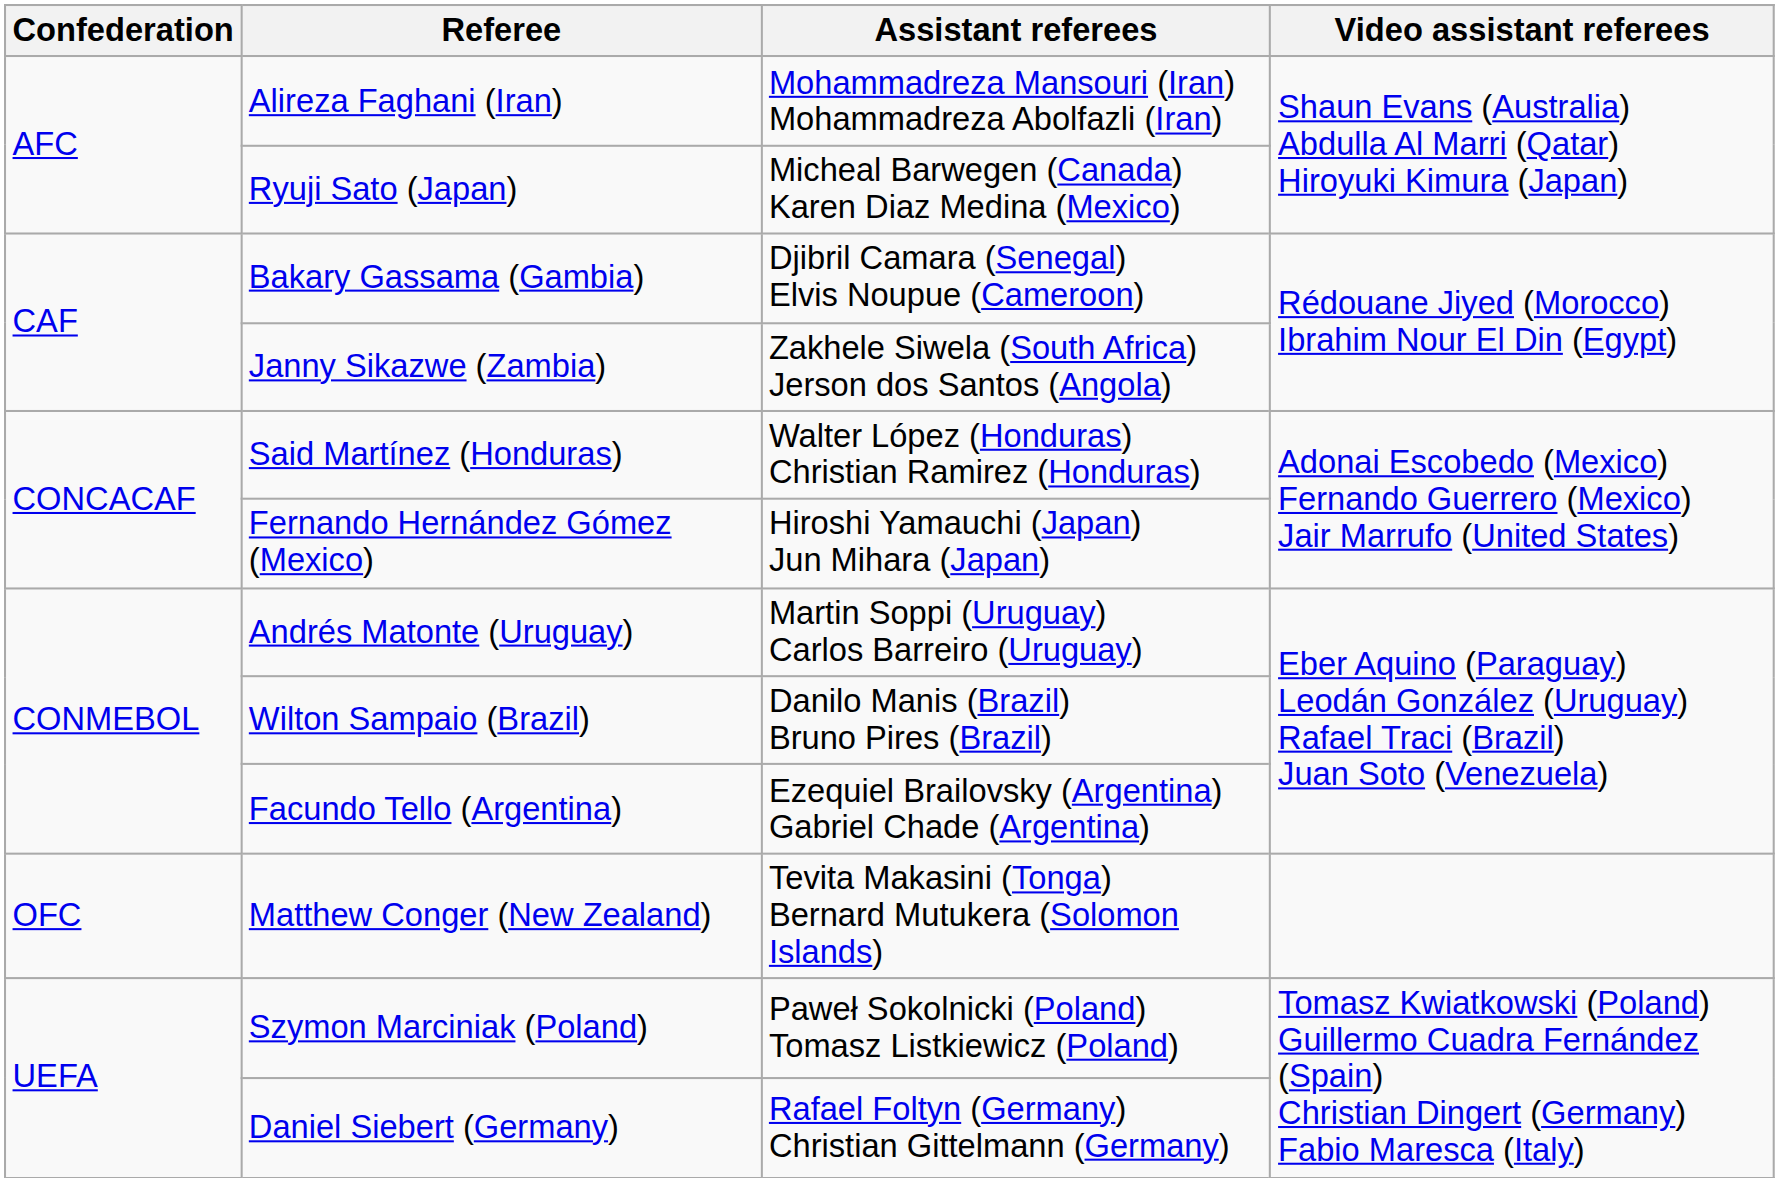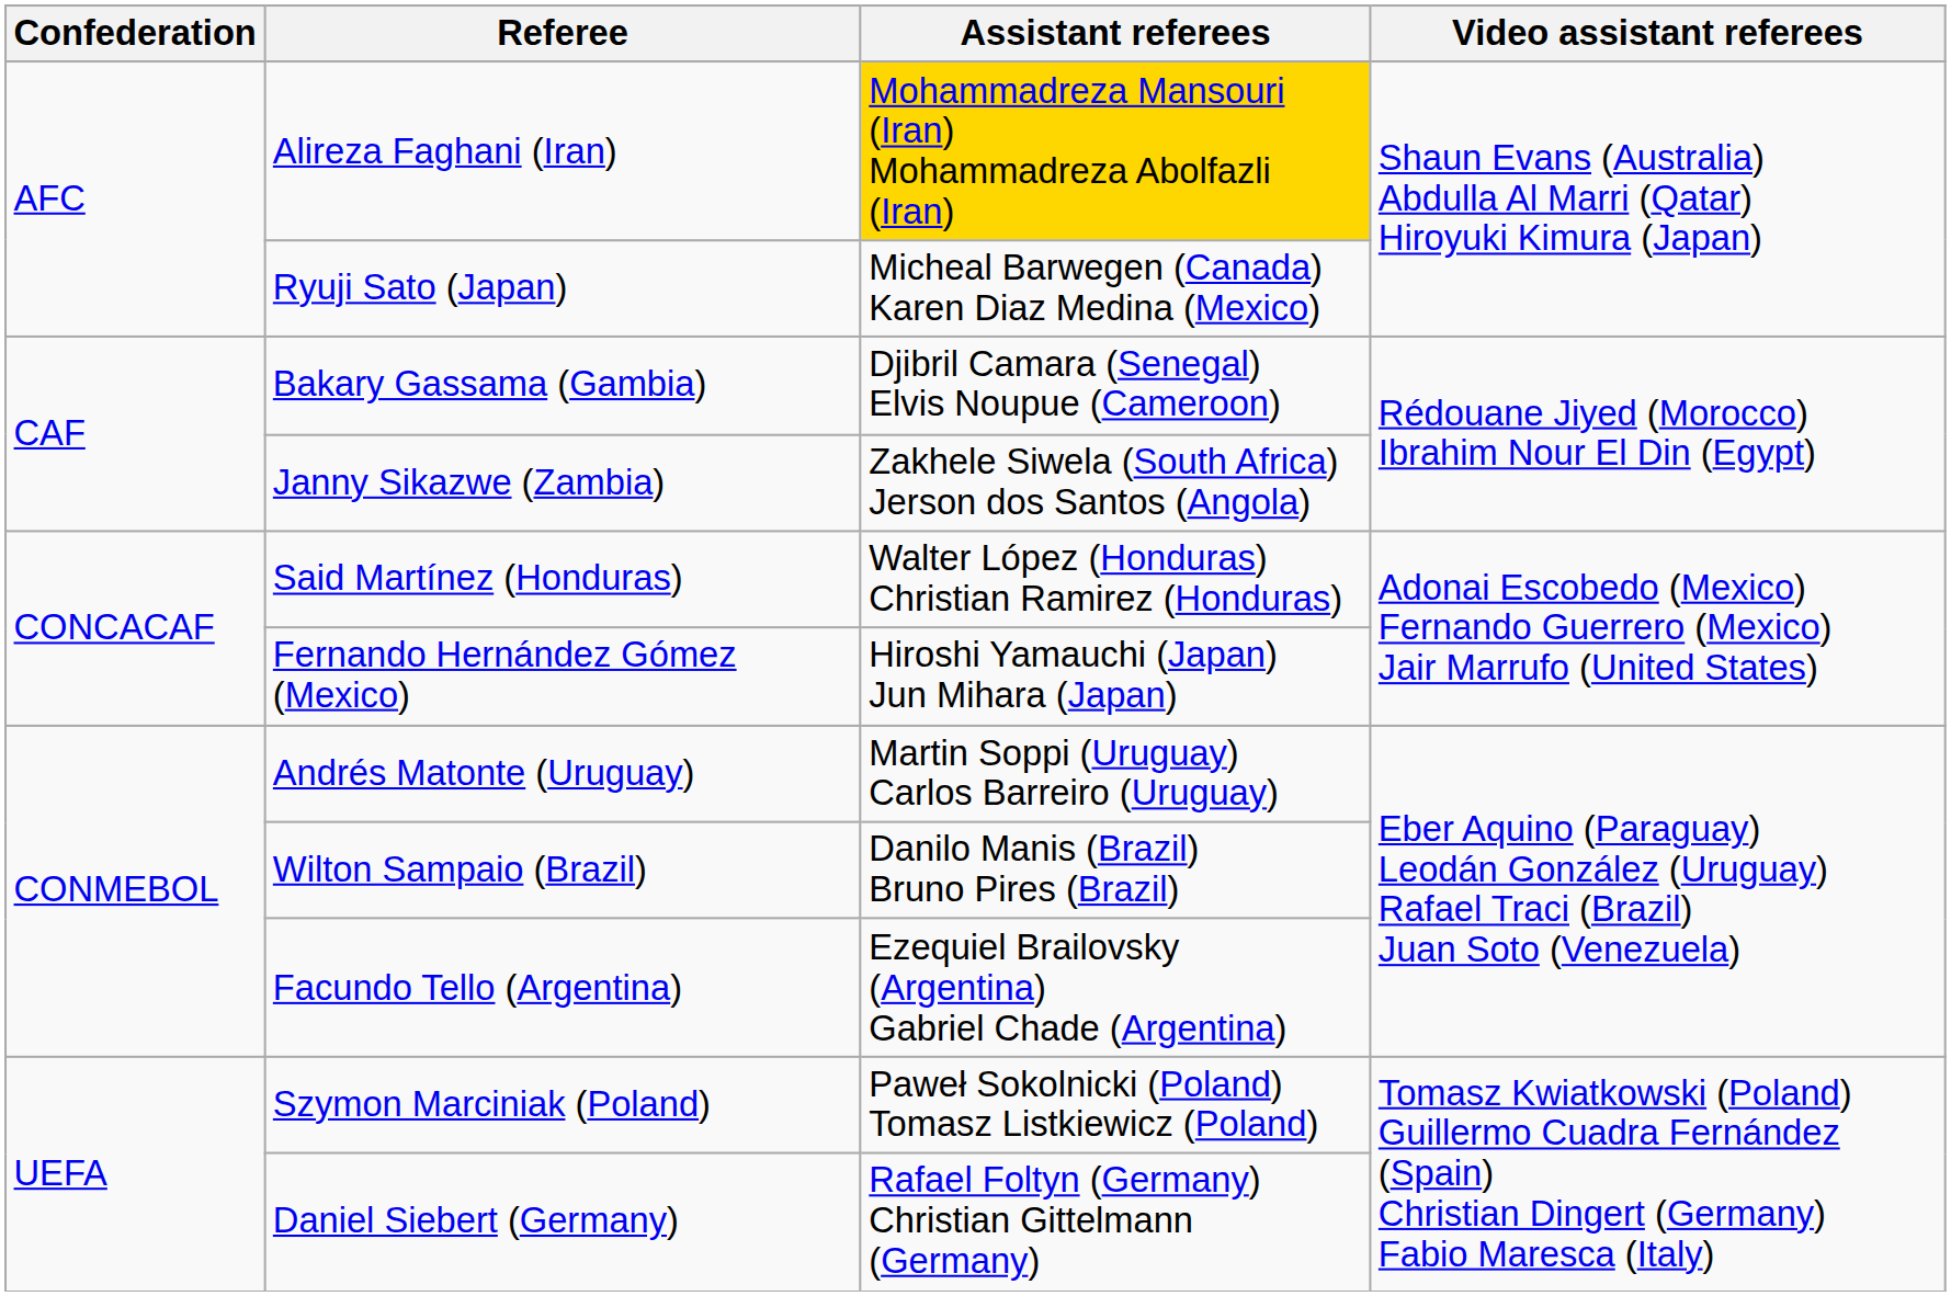 <table class="wikitable">
 <tr>
 <th>Confederation</th>
 <th>Referee</th>
 <th>Assistant referees</th>
 <th>Video assistant referees</th>
 </tr>
 <tr>
 <td rowspan="2"><a href='#'>AFC</a></td>
 <td><a href='#'>Alireza Faghani</a> (<a href='#'>Iran</a>)</td>
-<td><a href='#'>Mohammadreza Mansouri</a> (<a href='#'>Iran</a>)<br>Mohammadreza Abolfazli (<a href='#'>Iran</a>)</td>
+<td style="background: gold;"><a href='#'>Mohammadreza Mansouri</a> (<a href='#'>Iran</a>)<br>Mohammadreza Abolfazli (<a href='#'>Iran</a>)</td>
 <td rowspan="2"><a href='#'>Shaun Evans</a> (<a href='#'>Australia</a>)<br><a href='#'>Abdulla Al Marri</a> (<a href='#'>Qatar</a>)<br><a href='#'>Hiroyuki Kimura</a> (<a href='#'>Japan</a>)</td>
 </tr>
 <tr>
 <td><a href='#'>Ryuji Sato</a> (<a href='#'>Japan</a>)</td>
 <td>Micheal Barwegen (<a href='#'>Canada</a>)<br>Karen Diaz Medina (<a href='#'>Mexico</a>)</td>
 </tr>
 <tr>
 <td rowspan="2"><a href='#'>CAF</a></td>
 <td><a href='#'>Bakary Gassama</a> (<a href='#'>Gambia</a>)</td>
 <td>Djibril Camara (<a href='#'>Senegal</a>)<br>Elvis Noupue (<a href='#'>Cameroon</a>)</td>
 <td rowspan="2"><a href='#'>Rédouane Jiyed</a> (<a href='#'>Morocco</a>)<br><a href='#'>Ibrahim Nour El Din</a> (<a href='#'>Egypt</a>)</td>
 </tr>
 <tr>
 <td><a href='#'>Janny Sikazwe</a> (<a href='#'>Zambia</a>)</td>
 <td>Zakhele Siwela (<a href='#'>South Africa</a>)<br>Jerson dos Santos (<a href='#'>Angola</a>)</td>
 </tr>
 <tr>
 <td rowspan="2"><a href='#'>CONCACAF</a></td>
 <td><a href='#'>Said Martínez</a> (<a href='#'>Honduras</a>)</td>
 <td>Walter López (<a href='#'>Honduras</a>)<br>Christian Ramirez (<a href='#'>Honduras</a>)</td>
 <td rowspan="2"><a href='#'>Adonai Escobedo</a> (<a href='#'>Mexico</a>)<br><a href='#'>Fernando Guerrero</a> (<a href='#'>Mexico</a>)<br><a href='#'>Jair Marrufo</a> (<a href='#'>United States</a>)</td>
 </tr>
 <tr>
 <td><a href='#'>Fernando Hernández Gómez</a> (<a href='#'>Mexico</a>)</td>
 <td>Hiroshi Yamauchi (<a href='#'>Japan</a>)<br>Jun Mihara (<a href='#'>Japan</a>)</td>
 </tr>
 <tr>
 <td rowspan="3"><a href='#'>CONMEBOL</a></td>
 <td><a href='#'>Andrés Matonte</a> (<a href='#'>Uruguay</a>)</td>
 <td>Martin Soppi (<a href='#'>Uruguay</a>)<br>Carlos Barreiro (<a href='#'>Uruguay</a>)</td>
 <td rowspan="3"><a href='#'>Eber Aquino</a> (<a href='#'>Paraguay</a>)<br><a href='#'>Leodán González</a> (<a href='#'>Uruguay</a>)<br><a href='#'>Rafael Traci</a> (<a href='#'>Brazil</a>)<br><a href='#'>Juan Soto</a> (<a href='#'>Venezuela</a>)</td>
 </tr>
 <tr>
 <td><a href='#'>Wilton Sampaio</a> (<a href='#'>Brazil</a>)</td>
 <td>Danilo Manis (<a href='#'>Brazil</a>)<br>Bruno Pires (<a href='#'>Brazil</a>)</td>
 </tr>
 <tr>
 <td><a href='#'>Facundo Tello</a> (<a href='#'>Argentina</a>)</td>
 <td>Ezequiel Brailovsky (<a href='#'>Argentina</a>)<br>Gabriel Chade (<a href='#'>Argentina</a>)</td>
 </tr>
 <tr>
-<td><a href='#'>OFC</a></td>
-<td><a href='#'>Matthew Conger</a> (<a href='#'>New Zealand</a>)</td>
-<td>Tevita Makasini (<a href='#'>Tonga</a>)<br>Bernard Mutukera (<a href='#'>Solomon Islands</a>)</td>
-<td></td>
-</tr>
-<tr>
 <td rowspan="2"><a href='#'>UEFA</a></td>
 <td><a href='#'>Szymon Marciniak</a> (<a href='#'>Poland</a>)</td>
 <td>Paweł Sokolnicki (<a href='#'>Poland</a>)<br>Tomasz Listkiewicz (<a href='#'>Poland</a>)</td>
 <td rowspan="2"><a href='#'>Tomasz Kwiatkowski</a> (<a href='#'>Poland</a>)<br><a href='#'>Guillermo Cuadra Fernández</a> (<a href='#'>Spain</a>)<br><a href='#'>Christian Dingert</a> (<a href='#'>Germany</a>)<br><a href='#'>Fabio Maresca</a> (<a href='#'>Italy</a>)</td>
 </tr>
 <tr>
 <td><a href='#'>Daniel Siebert</a> (<a href='#'>Germany</a>)</td>
 <td><a href='#'>Rafael Foltyn</a> (<a href='#'>Germany</a>)<br>Christian Gittelmann (<a href='#'>Germany</a>)</td>
 </tr>
 </table>
